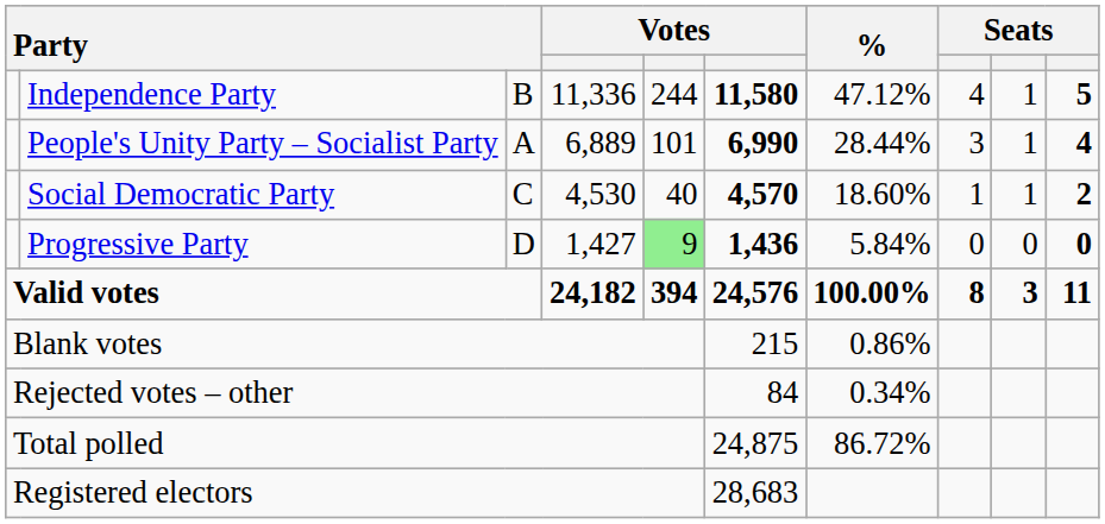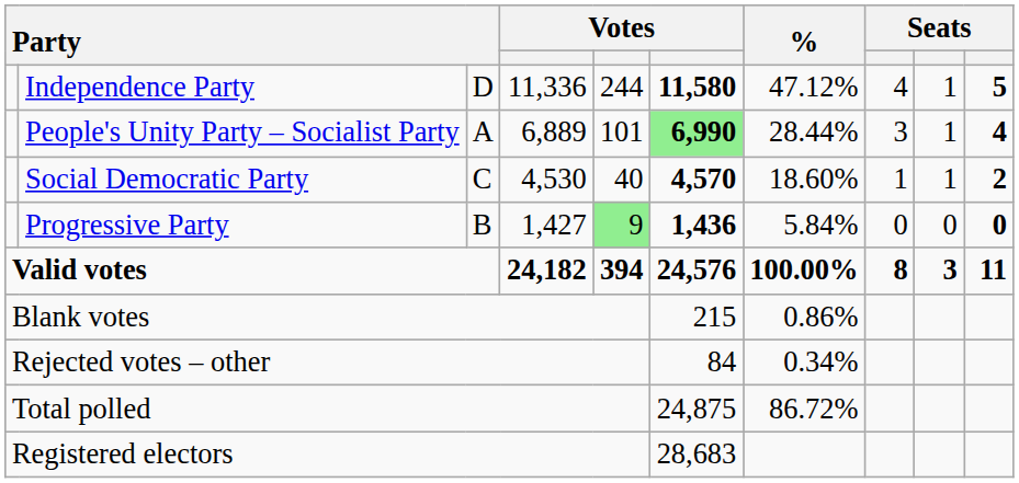 <table class="wikitable" border="1" style="text-align:right;">
 <tr>
 <th style="text-align:left;" valign=bottom rowspan=2 colspan=3>Party</th>
 <th colspan=3>Votes</th>
 <th align=center valign=bottom rowspan=2 width="50">%</th>
 <th colspan=3>Seats</th>
 </tr>
 <tr>
 <th align=center valign=bottom width="20"><small></small></th>
 <th align=center valign=bottom width="20"><small></small></th>
 <th align=center valign=bottom width="20"><small></small></th>
 <th align=center valign=bottom width="20"><small></small></th>
 <th align=center valign=bottom width="20"><small><a href='#'></a></small></th>
 <th align=center valign=bottom width="20"><small></small></th>
 </tr>
 <tr>
 <td></td>
 <td align=left><a href='#'>Independence Party</a></td>
-<td align=left>B</td>
+<td align=left>D</td>
 <td>11,336</td>
 <td>244</td>
 <td><strong>11,580</strong></td>
 <td>47.12%</td>
 <td>4</td>
 <td>1</td>
 <td><strong>5</strong></td>
 </tr>
 <tr>
 <td></td>
 <td align=left><a href='#'>People's Unity Party – Socialist Party</a></td>
 <td align=left>A</td>
 <td>6,889</td>
 <td>101</td>
-<td><strong>6,990</strong></td>
+<td style="background: lightgreen;"><strong>6,990</strong></td>
 <td>28.44%</td>
 <td>3</td>
 <td>1</td>
 <td><strong>4</strong></td>
 </tr>
 <tr>
 <td></td>
 <td align=left><a href='#'>Social Democratic Party</a></td>
 <td align=left>C</td>
 <td>4,530</td>
 <td>40</td>
 <td><strong>4,570</strong></td>
 <td>18.60%</td>
 <td>1</td>
 <td>1</td>
 <td><strong>2</strong></td>
 </tr>
 <tr>
 <td></td>
 <td align=left><a href='#'>Progressive Party</a></td>
-<td align=left>D</td>
+<td align=left>B</td>
 <td>1,427</td>
 <td style="background: lightgreen;">9</td>
 <td><strong>1,436</strong></td>
 <td>5.84%</td>
 <td>0</td>
 <td>0</td>
 <td><strong>0</strong></td>
 </tr>
 <tr style="font-weight:bold">
 <td align=left colspan=3>Valid votes</td>
 <td>24,182</td>
 <td>394</td>
 <td>24,576</td>
 <td>100.00%</td>
 <td>8</td>
 <td>3</td>
 <td>11</td>
 </tr>
 <tr>
 <td align=left colspan=5>Blank votes</td>
 <td>215</td>
 <td>0.86%</td>
 <td></td>
 <td></td>
 <td></td>
 </tr>
 <tr>
 <td align=left colspan=5>Rejected votes – other</td>
 <td>84</td>
 <td>0.34%</td>
 <td></td>
 <td></td>
 <td></td>
 </tr>
 <tr>
 <td align=left colspan=5>Total polled</td>
 <td>24,875</td>
 <td>86.72%</td>
 <td></td>
 <td></td>
 <td></td>
 </tr>
 <tr>
 <td align=left colspan=5>Registered electors</td>
 <td>28,683</td>
 <td></td>
 <td></td>
 <td></td>
 <td></td>
 </tr>
 </table>
